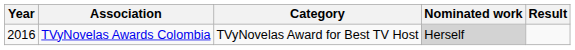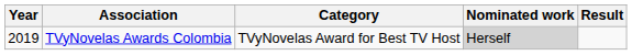 <table class="wikitable">
 <tr>
 <th>Year</th>
 <th>Association</th>
 <th>Category</th>
 <th>Nominated work</th>
 <th>Result</th>
 </tr>
 <tr>
-<td style="text-align:center;">2016</td>
+<td style="text-align:center;">2019</td>
 <td><a href='#'>TVyNovelas Awards Colombia</a></td>
 <td>TVyNovelas Award for Best TV Host</td>
 <td style="background: lightgrey;">Herself</td>
 <td></td>
 </tr>
 </table>
